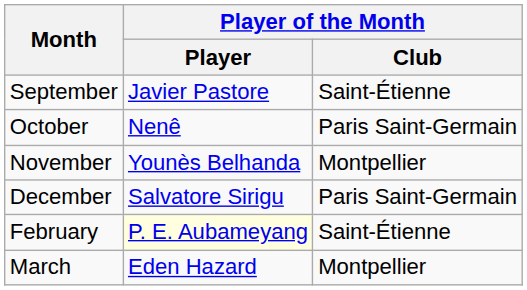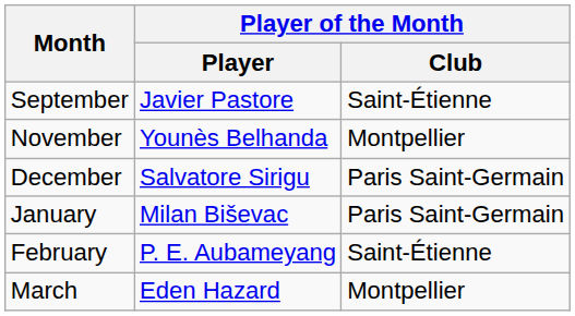 <table class="wikitable">
 <tr>
 <th rowspan="2">Month</th>
 <th colspan="2"><a href='#'>Player of the Month</a></th>
 </tr>
 <tr>
 <th>Player</th>
 <th>Club</th>
 </tr>
 <tr>
 <td>September</td>
 <td> <a href='#'>Javier Pastore</a></td>
 <td>Saint-Étienne</td>
 </tr>
 <tr>
-<td>October</td>
-<td> <a href='#'>Nenê</a></td>
-<td>Paris Saint-Germain</td>
-</tr>
-<tr>
 <td>November</td>
 <td> <a href='#'>Younès Belhanda</a></td>
 <td>Montpellier</td>
 </tr>
 <tr>
 <td>December</td>
 <td> <a href='#'>Salvatore Sirigu</a></td>
 <td>Paris Saint-Germain</td>
 </tr>
 <tr>
+<td>January</td>
+<td> <a href='#'>Milan Biševac</a></td>
+<td>Paris Saint-Germain</td>
+</tr>
+<tr>
 <td>February</td>
-<td style="background: lightyellow;"> <a href='#'>P. E. Aubameyang</a></td>
+<td> <a href='#'>P. E. Aubameyang</a></td>
 <td>Saint-Étienne</td>
 </tr>
 <tr>
 <td>March</td>
 <td> <a href='#'>Eden Hazard</a></td>
 <td>Montpellier</td>
 </tr>
 </table>
